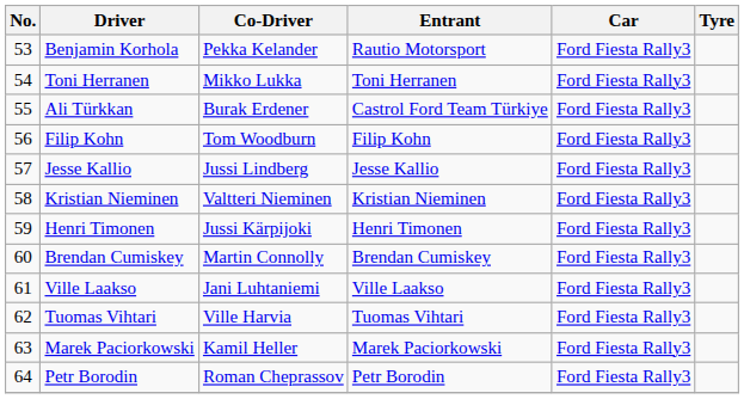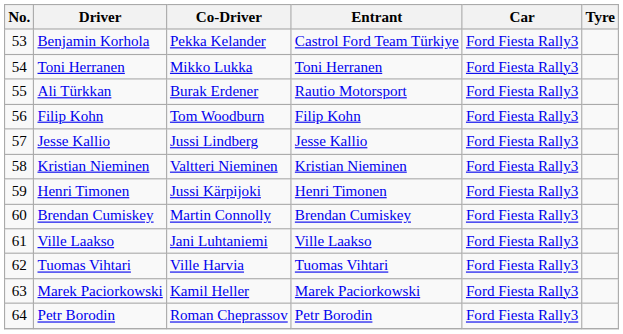 <table class="wikitable" style="font-size: 85%;">
 <tr>
 <th>No.</th>
 <th>Driver</th>
 <th>Co-Driver</th>
 <th>Entrant</th>
 <th>Car</th>
 <th>Tyre</th>
 </tr>
 <tr>
 <td align="center">53</td>
 <td> <a href='#'>Benjamin Korhola</a></td>
 <td> <a href='#'>Pekka Kelander</a></td>
-<td> <a href='#'>Rautio Motorsport</a></td>
+<td> <a href='#'>Castrol Ford Team Türkiye</a></td>
 <td><a href='#'>Ford Fiesta Rally3</a></td>
 <td align="center"></td>
 </tr>
 <tr>
 <td align="center">54</td>
 <td> <a href='#'>Toni Herranen</a></td>
 <td> <a href='#'>Mikko Lukka</a></td>
 <td> <a href='#'>Toni Herranen</a></td>
 <td><a href='#'>Ford Fiesta Rally3</a></td>
 <td align="center"></td>
 </tr>
 <tr>
 <td align="center">55</td>
 <td> <a href='#'>Ali Türkkan</a></td>
 <td> <a href='#'>Burak Erdener</a></td>
-<td> <a href='#'>Castrol Ford Team Türkiye</a></td>
+<td> <a href='#'>Rautio Motorsport</a></td>
 <td><a href='#'>Ford Fiesta Rally3</a></td>
 <td align="center"></td>
 </tr>
 <tr>
 <td align="center">56</td>
 <td> <a href='#'>Filip Kohn</a></td>
 <td> <a href='#'>Tom Woodburn</a></td>
 <td> <a href='#'>Filip Kohn</a></td>
 <td><a href='#'>Ford Fiesta Rally3</a></td>
 <td align="center"></td>
 </tr>
 <tr>
 <td align="center">57</td>
 <td> <a href='#'>Jesse Kallio</a></td>
 <td> <a href='#'>Jussi Lindberg</a></td>
 <td> <a href='#'>Jesse Kallio</a></td>
 <td><a href='#'>Ford Fiesta Rally3</a></td>
 <td align="center"></td>
 </tr>
 <tr>
 <td align="center">58</td>
 <td> <a href='#'>Kristian Nieminen</a></td>
 <td> <a href='#'>Valtteri Nieminen</a></td>
 <td> <a href='#'>Kristian Nieminen</a></td>
 <td><a href='#'>Ford Fiesta Rally3</a></td>
 <td align="center"></td>
 </tr>
 <tr>
 <td align="center">59</td>
 <td> <a href='#'>Henri Timonen</a></td>
 <td> <a href='#'>Jussi Kärpijoki</a></td>
 <td> <a href='#'>Henri Timonen</a></td>
 <td><a href='#'>Ford Fiesta Rally3</a></td>
 <td align="center"></td>
 </tr>
 <tr>
 <td align="center">60</td>
 <td> <a href='#'>Brendan Cumiskey</a></td>
 <td> <a href='#'>Martin Connolly</a></td>
 <td> <a href='#'>Brendan Cumiskey</a></td>
 <td><a href='#'>Ford Fiesta Rally3</a></td>
 <td align="center"></td>
 </tr>
 <tr>
 <td align="center">61</td>
 <td> <a href='#'>Ville Laakso</a></td>
 <td> <a href='#'>Jani Luhtaniemi</a></td>
 <td> <a href='#'>Ville Laakso</a></td>
 <td><a href='#'>Ford Fiesta Rally3</a></td>
 <td align="center"></td>
 </tr>
 <tr>
 <td align="center">62</td>
 <td> <a href='#'>Tuomas Vihtari</a></td>
 <td> <a href='#'>Ville Harvia</a></td>
 <td> <a href='#'>Tuomas Vihtari</a></td>
 <td><a href='#'>Ford Fiesta Rally3</a></td>
 <td align="center"></td>
 </tr>
 <tr>
 <td align="center">63</td>
 <td> <a href='#'>Marek Paciorkowski</a></td>
 <td> <a href='#'>Kamil Heller</a></td>
 <td> <a href='#'>Marek Paciorkowski</a></td>
 <td><a href='#'>Ford Fiesta Rally3</a></td>
 <td align="center"></td>
 </tr>
 <tr>
 <td align="center">64</td>
 <td> <a href='#'>Petr Borodin</a></td>
 <td> <a href='#'>Roman Cheprassov</a></td>
 <td> <a href='#'>Petr Borodin</a></td>
 <td><a href='#'>Ford Fiesta Rally3</a></td>
 <td align="center"></td>
 </tr>
 <tr>
 </tr>
 </table>
